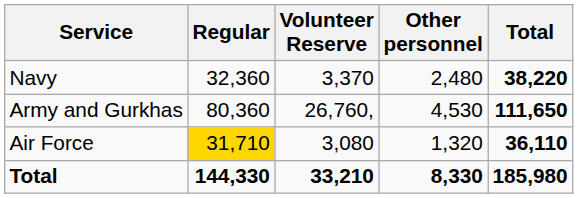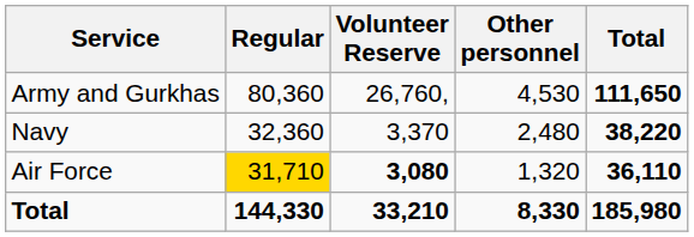 <table class="wikitable">
 <tr>
 <th>Service</th>
 <th>Regular</th>
 <th>Volunteer<br>Reserve</th>
 <th>Other<br>personnel</th>
 <th>Total</th>
 </tr>
 <tr>
+<td>Army and Gurkhas</td>
+<td align="right">80,360</td>
+<td align="right">26,760,</td>
+<td align="right">4,530</td>
+<td align="right"><strong>111,650</strong></td>
+</tr>
+<tr>
 <td>Navy</td>
 <td align="right">32,360</td>
 <td align="right">3,370</td>
 <td align="right">2,480</td>
 <td align="right"><strong>38,220</strong></td>
 </tr>
 <tr>
-<td>Army and Gurkhas</td>
-<td align="right">80,360</td>
-<td align="right">26,760,</td>
-<td align="right">4,530</td>
-<td align="right"><strong>111,650</strong></td>
-</tr>
-<tr>
 <td>Air Force</td>
 <td align="right" style="background: gold;">31,710</td>
-<td align="right">3,080</td>
+<td align="right"><strong>3,080</strong></td>
 <td align="right">1,320</td>
 <td align="right"><strong>36,110</strong></td>
 </tr>
 <tr>
 <td><strong>Total</strong></td>
 <td align="right"><strong>144,330</strong></td>
 <td align="right"><strong>33,210</strong></td>
 <td align="right"><strong>8,330</strong></td>
 <td align="right"><strong>185,980</strong></td>
 </tr>
 </table>
